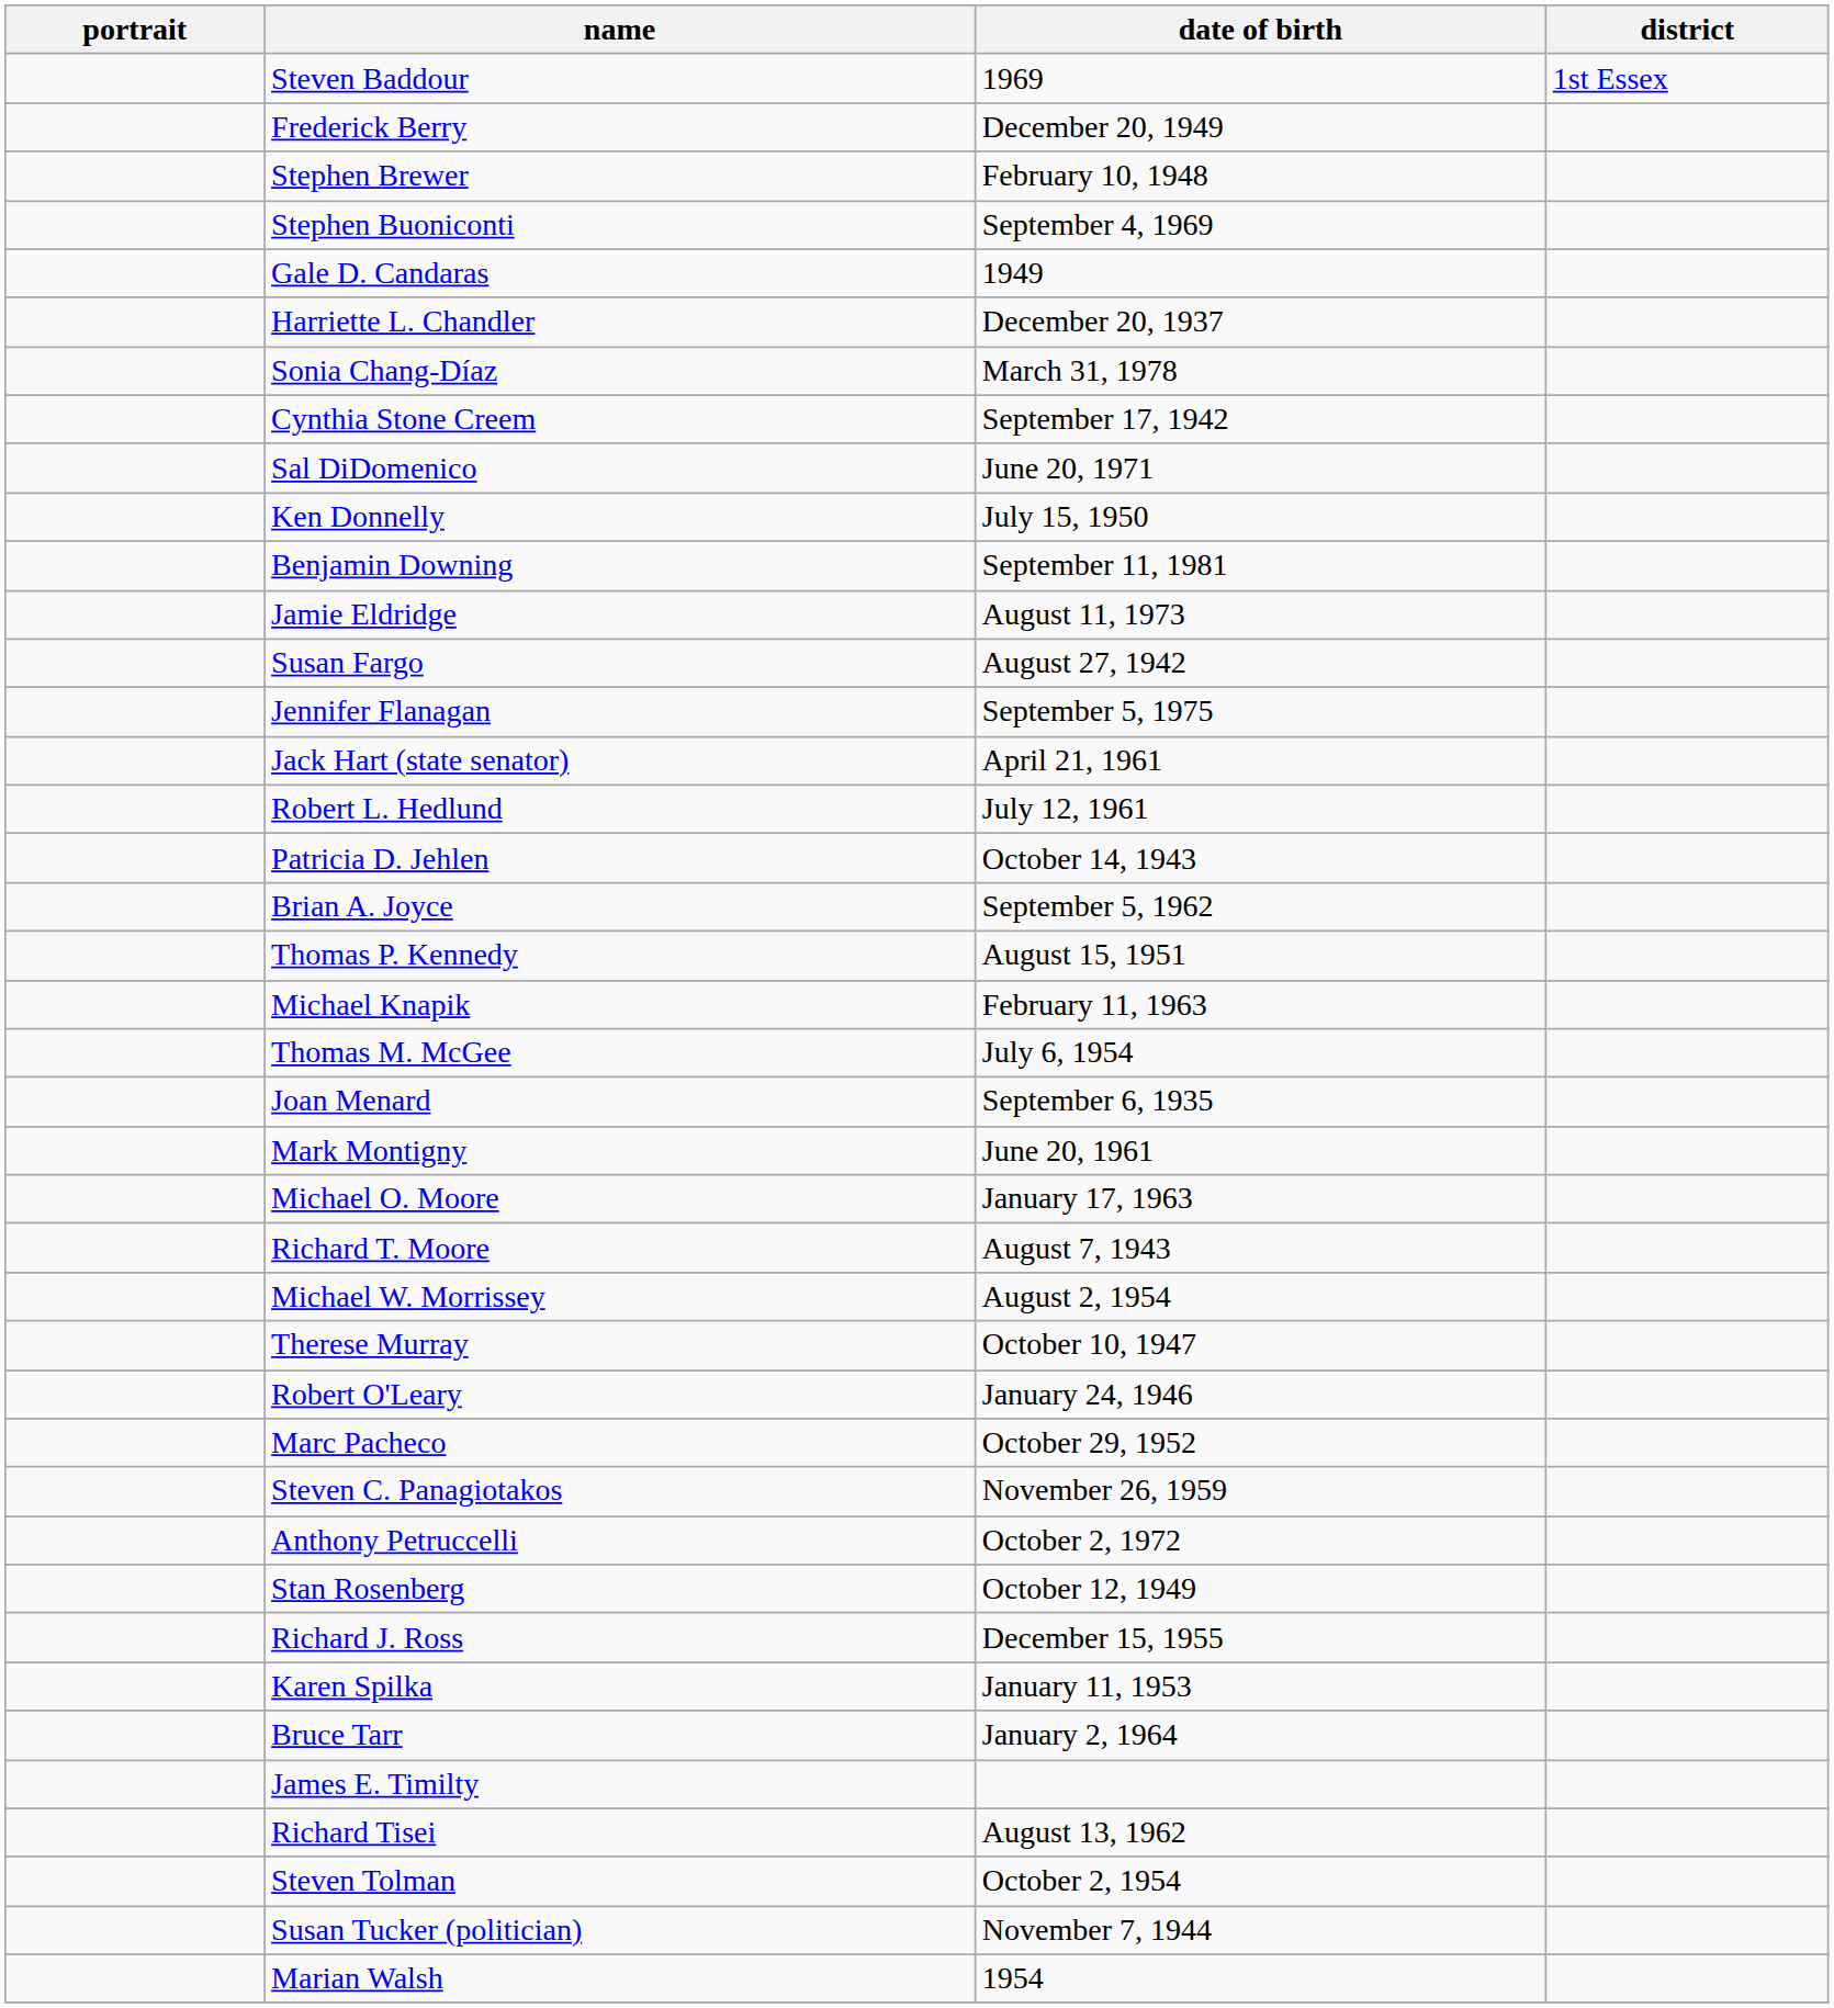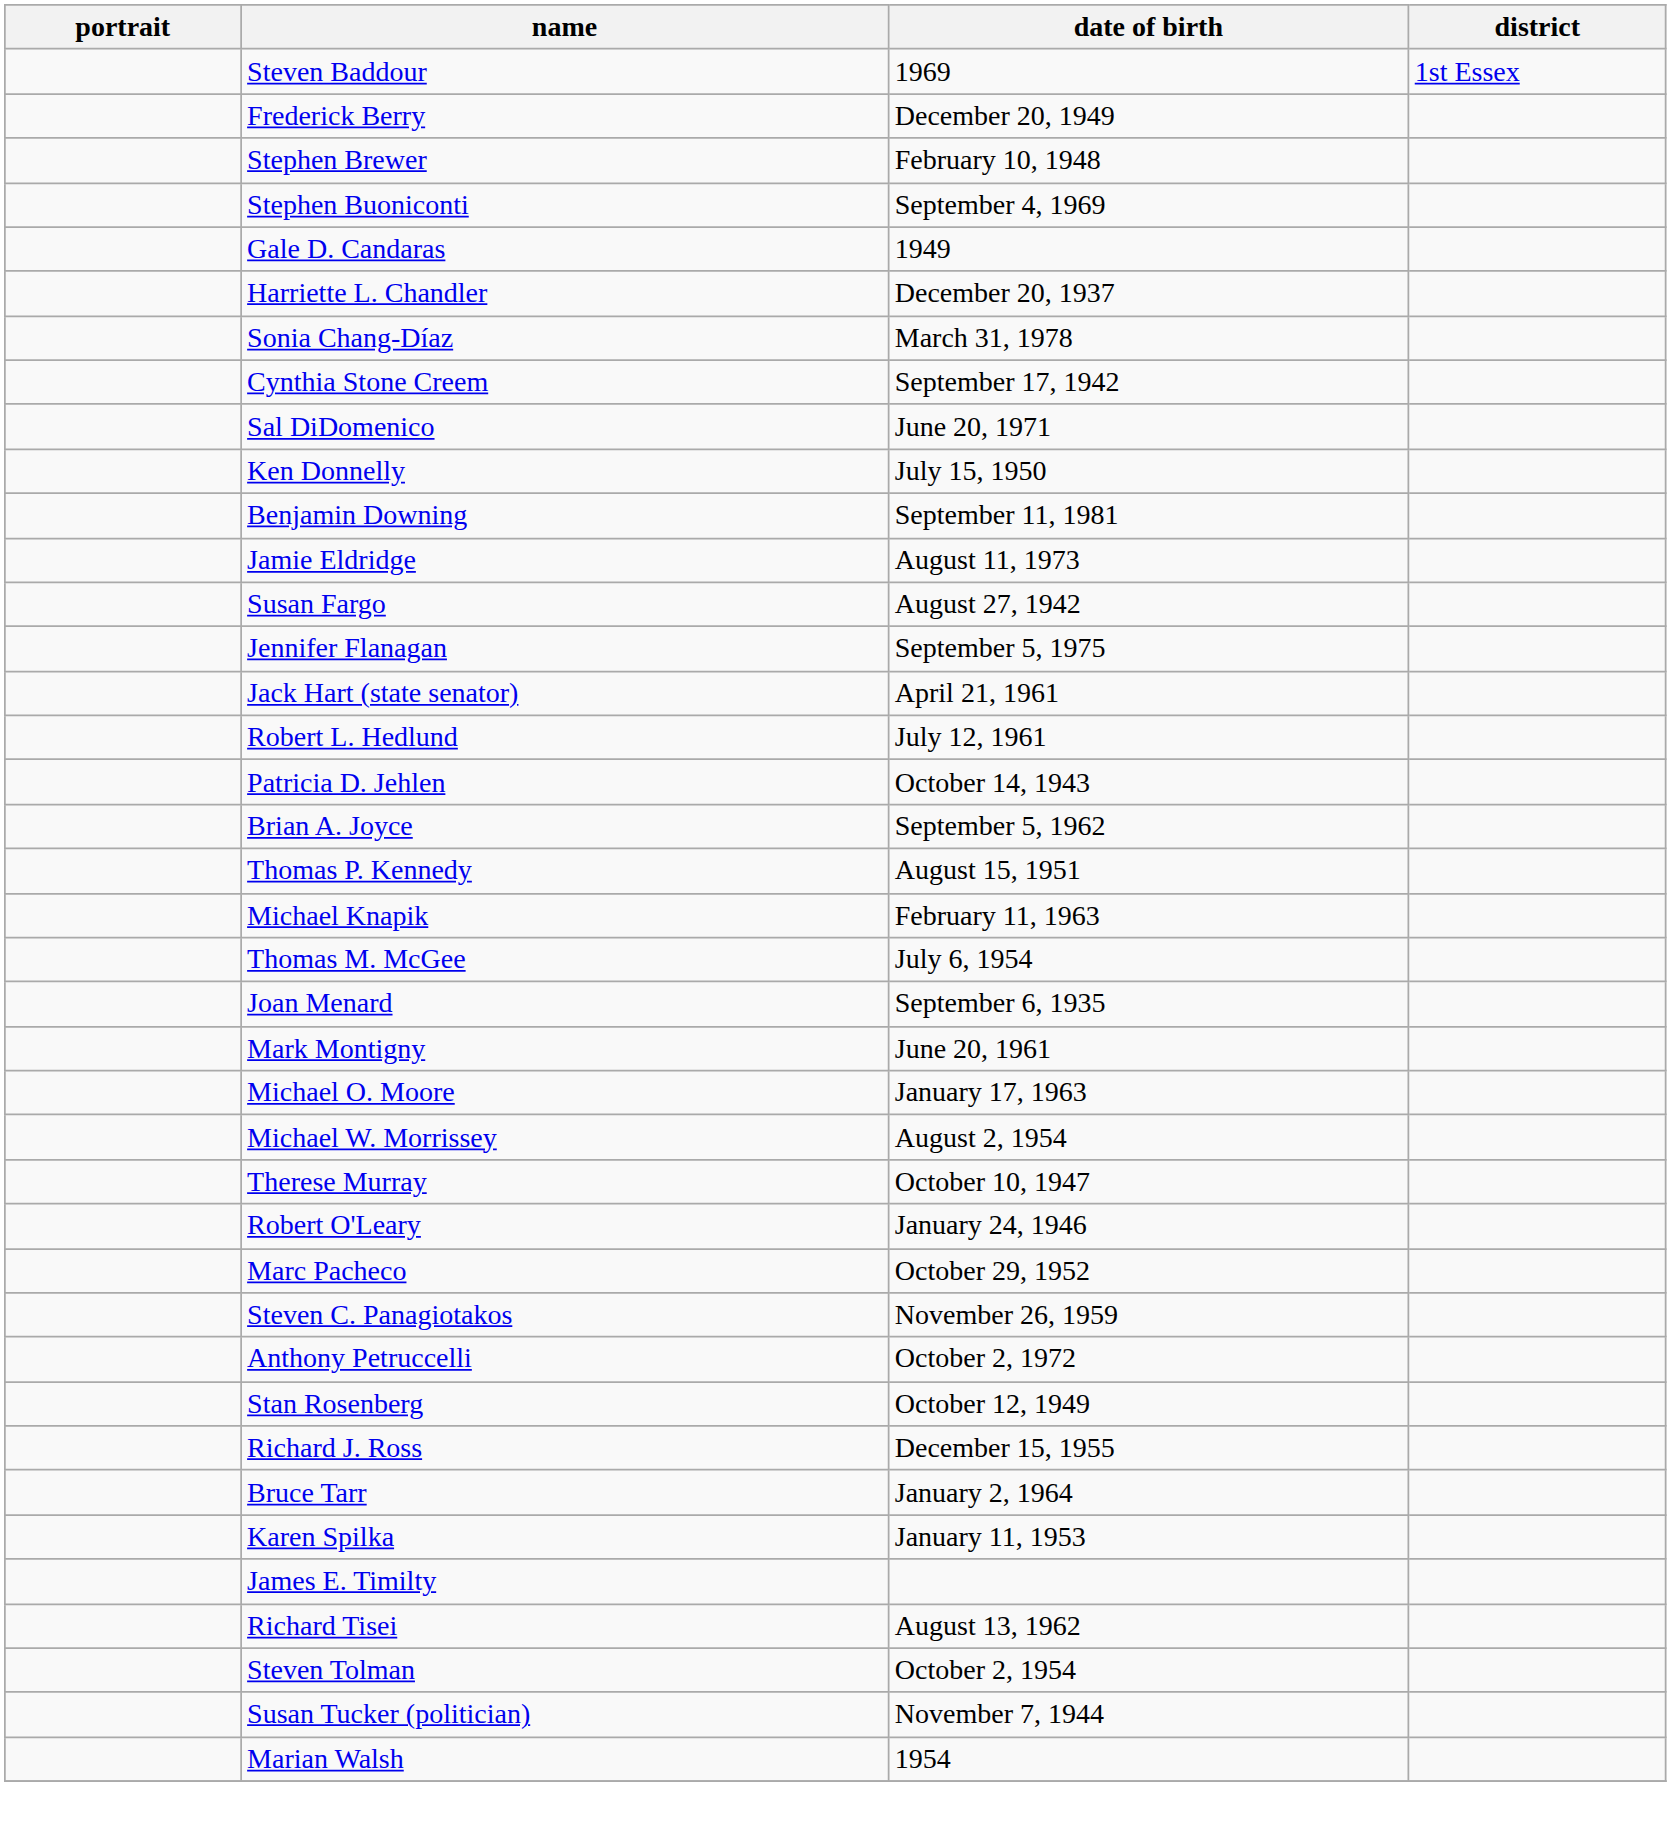 <table class='wikitable sortable' style="width:60%">
 <tr>
 <th>portrait</th>
 <th>name </th>
 <th data-sort-type=date>date of birth</th>
 <th>district </th>
 </tr>
 <tr>
 <td></td>
 <td><a href='#'>Steven Baddour</a></td>
 <td>1969</td>
 <td><a href='#'>1st Essex</a></td>
 </tr>
 <tr>
 <td></td>
 <td><a href='#'>Frederick Berry</a></td>
 <td>December 20, 1949</td>
 <td></td>
 </tr>
 <tr>
 <td></td>
 <td><a href='#'>Stephen Brewer</a></td>
 <td>February 10, 1948</td>
 <td></td>
 </tr>
 <tr>
 <td></td>
 <td><a href='#'>Stephen Buoniconti</a></td>
 <td>September 4, 1969</td>
 <td></td>
 </tr>
 <tr>
 <td></td>
 <td><a href='#'>Gale D. Candaras</a></td>
 <td>1949</td>
 <td></td>
 </tr>
 <tr>
 <td></td>
 <td><a href='#'>Harriette L. Chandler</a></td>
 <td>December 20, 1937</td>
 <td></td>
 </tr>
 <tr>
 <td></td>
 <td><a href='#'>Sonia Chang-Díaz</a></td>
 <td>March 31, 1978</td>
 <td></td>
 </tr>
 <tr>
 <td></td>
 <td><a href='#'>Cynthia Stone Creem</a></td>
 <td>September 17, 1942</td>
 <td></td>
 </tr>
 <tr>
 <td></td>
 <td><a href='#'>Sal DiDomenico</a></td>
 <td>June 20, 1971</td>
 <td></td>
 </tr>
 <tr>
 <td></td>
 <td><a href='#'>Ken Donnelly</a></td>
 <td>July 15, 1950</td>
 <td></td>
 </tr>
 <tr>
 <td></td>
 <td><a href='#'>Benjamin Downing</a></td>
 <td>September 11, 1981</td>
 <td></td>
 </tr>
 <tr>
 <td></td>
 <td><a href='#'>Jamie Eldridge</a></td>
 <td>August 11, 1973</td>
 <td></td>
 </tr>
 <tr>
 <td></td>
 <td><a href='#'>Susan Fargo</a></td>
 <td>August 27, 1942</td>
 <td></td>
 </tr>
 <tr>
 <td></td>
 <td><a href='#'>Jennifer Flanagan</a></td>
 <td>September 5, 1975</td>
 <td></td>
 </tr>
 <tr>
 <td></td>
 <td><a href='#'>Jack Hart (state senator)</a></td>
 <td>April 21, 1961</td>
 <td></td>
 </tr>
 <tr>
 <td></td>
 <td><a href='#'>Robert L. Hedlund</a></td>
 <td>July 12, 1961</td>
 <td></td>
 </tr>
 <tr>
 <td></td>
 <td><a href='#'>Patricia D. Jehlen</a></td>
 <td>October 14, 1943</td>
 <td></td>
 </tr>
 <tr>
 <td></td>
 <td><a href='#'>Brian A. Joyce</a></td>
 <td>September 5, 1962</td>
 <td></td>
 </tr>
 <tr>
 <td></td>
 <td><a href='#'>Thomas P. Kennedy</a></td>
 <td>August 15, 1951</td>
 <td></td>
 </tr>
 <tr>
 <td></td>
 <td><a href='#'>Michael Knapik</a></td>
 <td>February 11, 1963</td>
 <td></td>
 </tr>
 <tr>
 <td></td>
 <td><a href='#'>Thomas M. McGee</a></td>
 <td>July 6, 1954</td>
 <td></td>
 </tr>
 <tr>
 <td></td>
 <td><a href='#'>Joan Menard</a></td>
 <td>September 6, 1935</td>
 <td></td>
 </tr>
 <tr>
 <td></td>
 <td><a href='#'>Mark Montigny</a></td>
 <td>June 20, 1961</td>
 <td></td>
 </tr>
 <tr>
 <td></td>
 <td><a href='#'>Michael O. Moore</a></td>
 <td>January 17, 1963</td>
 <td></td>
 </tr>
 <tr>
 <td></td>
-<td><a href='#'>Richard T. Moore</a></td>
-<td>August 7, 1943</td>
-<td></td>
-</tr>
-<tr>
-<td></td>
 <td><a href='#'>Michael W. Morrissey</a></td>
 <td>August 2, 1954</td>
 <td></td>
 </tr>
 <tr>
 <td></td>
 <td><a href='#'>Therese Murray</a></td>
 <td>October 10, 1947</td>
 <td></td>
 </tr>
 <tr>
 <td></td>
 <td><a href='#'>Robert O'Leary</a></td>
 <td>January 24, 1946</td>
 <td></td>
 </tr>
 <tr>
 <td></td>
 <td><a href='#'>Marc Pacheco</a></td>
 <td>October 29, 1952</td>
 <td></td>
 </tr>
 <tr>
 <td></td>
 <td><a href='#'>Steven C. Panagiotakos</a></td>
 <td>November 26, 1959</td>
 <td></td>
 </tr>
 <tr>
 <td></td>
 <td><a href='#'>Anthony Petruccelli</a></td>
 <td>October 2, 1972</td>
 <td></td>
 </tr>
 <tr>
 <td></td>
 <td><a href='#'>Stan Rosenberg</a></td>
 <td>October 12, 1949</td>
 <td></td>
 </tr>
 <tr>
 <td></td>
 <td><a href='#'>Richard J. Ross</a></td>
 <td>December 15, 1955</td>
 <td></td>
 </tr>
 <tr>
 <td></td>
-<td><a href='#'>Karen Spilka</a></td>
-<td>January 11, 1953</td>
+<td><a href='#'>Bruce Tarr</a></td>
+<td>January 2, 1964</td>
 <td></td>
 </tr>
 <tr>
 <td></td>
-<td><a href='#'>Bruce Tarr</a></td>
-<td>January 2, 1964</td>
+<td><a href='#'>Karen Spilka</a></td>
+<td>January 11, 1953</td>
 <td></td>
 </tr>
 <tr>
 <td></td>
 <td><a href='#'>James E. Timilty</a></td>
 <td></td>
 <td></td>
 </tr>
 <tr>
 <td></td>
 <td><a href='#'>Richard Tisei</a></td>
 <td>August 13, 1962</td>
 <td></td>
 </tr>
 <tr>
 <td></td>
 <td><a href='#'>Steven Tolman</a></td>
 <td>October 2, 1954</td>
 <td></td>
 </tr>
 <tr>
 <td></td>
 <td><a href='#'>Susan Tucker (politician)</a></td>
 <td>November 7, 1944</td>
 <td></td>
 </tr>
 <tr>
 <td></td>
 <td><a href='#'>Marian Walsh</a></td>
 <td>1954</td>
 <td></td>
 </tr>
 <tr>
 </tr>
 </table>
